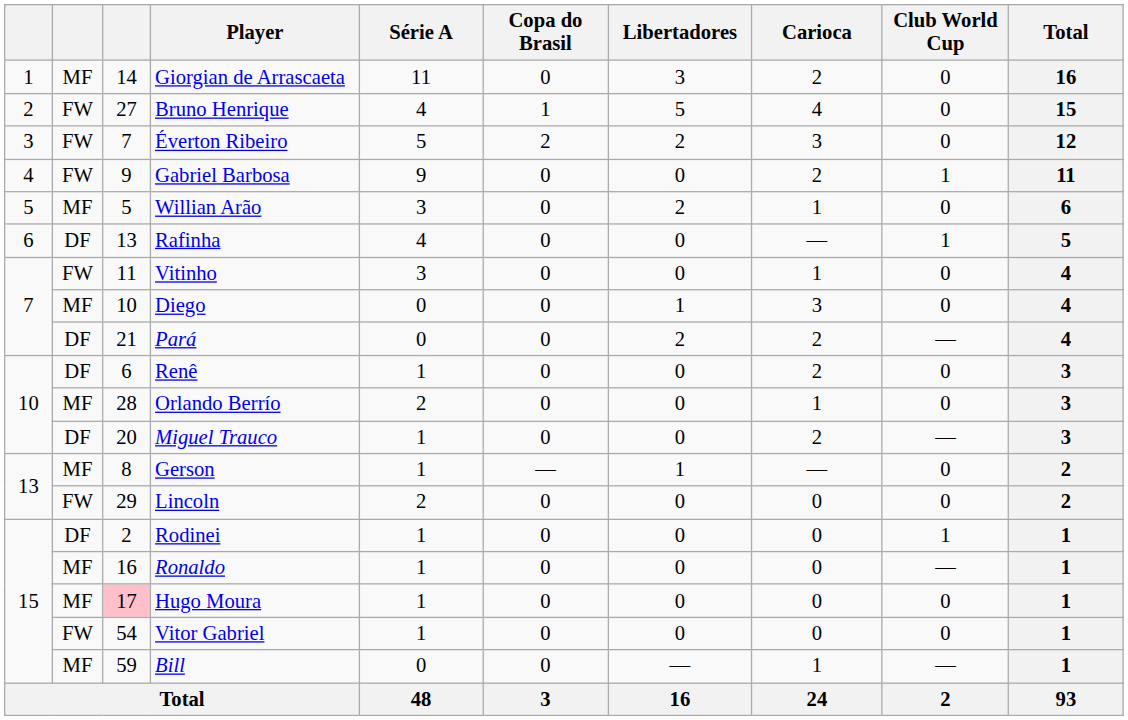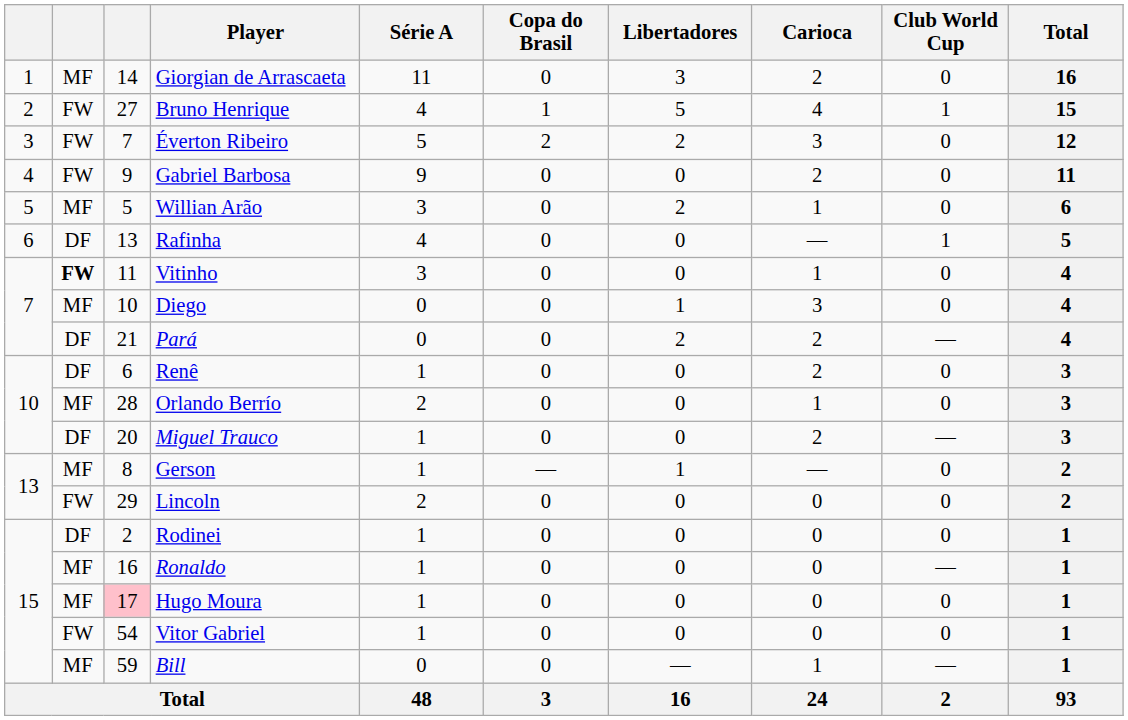 <table class="wikitable sortable" style="text-align:center">
 <tr>
 <th style="width:35px;"></th>
 <th style="width:35px;"></th>
 <th style="width:35px;"></th>
 <th style="width:190px;">Player</th>
 <th style="width:110px;">Série A</th>
 <th style="width:110px;">Copa do Brasil</th>
 <th style="width:110px;">Libertadores</th>
 <th style="width:110px;">Carioca</th>
 <th style="width:110px;">Club World Cup</th>
 <th style="width:100px;">Total</th>
 </tr>
 <tr>
 <td>1</td>
 <td>MF</td>
 <td>14</td>
 <td align="left"> <a href='#'>Giorgian de Arrascaeta</a></td>
 <td>11</td>
 <td>0</td>
 <td>3</td>
 <td>2</td>
 <td>0</td>
 <th>16</th>
 </tr>
 <tr>
 <td>2</td>
 <td>FW</td>
 <td>27</td>
 <td align="left"> <a href='#'>Bruno Henrique</a></td>
 <td>4</td>
 <td>1</td>
 <td>5</td>
 <td>4</td>
-<td>0</td>
+<td>1</td>
 <th>15</th>
 </tr>
 <tr>
 <td>3</td>
 <td>FW</td>
 <td>7</td>
 <td align="left"> <a href='#'>Éverton Ribeiro</a></td>
 <td>5</td>
 <td>2</td>
 <td>2</td>
 <td>3</td>
 <td>0</td>
 <th>12</th>
 </tr>
 <tr>
 <td>4</td>
 <td>FW</td>
 <td>9</td>
 <td align="left"> <a href='#'>Gabriel Barbosa</a></td>
 <td>9</td>
 <td>0</td>
 <td>0</td>
 <td>2</td>
-<td>1</td>
+<td>0</td>
 <th>11</th>
 </tr>
 <tr>
 <td>5</td>
 <td>MF</td>
 <td>5</td>
 <td align="left"> <a href='#'>Willian Arão</a></td>
 <td>3</td>
 <td>0</td>
 <td>2</td>
 <td>1</td>
 <td>0</td>
 <th>6</th>
 </tr>
 <tr>
 <td>6</td>
 <td>DF</td>
 <td>13</td>
 <td align="left"> <a href='#'>Rafinha</a></td>
 <td>4</td>
 <td>0</td>
 <td>0</td>
 <td>—</td>
 <td>1</td>
 <th>5</th>
 </tr>
 <tr>
 <td rowspan="3">7</td>
-<td>FW</td>
+<td><strong>FW</strong></td>
 <td>11</td>
 <td align="left"> <a href='#'>Vitinho</a></td>
 <td>3</td>
 <td>0</td>
 <td>0</td>
 <td>1</td>
 <td>0</td>
 <th>4</th>
 </tr>
 <tr>
 <td>MF</td>
 <td>10</td>
 <td align="left"> <a href='#'>Diego</a></td>
 <td>0</td>
 <td>0</td>
 <td>1</td>
 <td>3</td>
 <td>0</td>
 <th>4</th>
 </tr>
 <tr>
 <td>DF</td>
 <td>21</td>
 <td align="left"> <a href='#'><em>Pará</em></a></td>
 <td>0</td>
 <td>0</td>
 <td>2</td>
 <td>2</td>
 <td>—</td>
 <th>4</th>
 </tr>
 <tr>
 <td rowspan="3">10</td>
 <td>DF</td>
 <td>6</td>
 <td align="left"> <a href='#'>Renê</a></td>
 <td>1</td>
 <td>0</td>
 <td>0</td>
 <td>2</td>
 <td>0</td>
 <th>3</th>
 </tr>
 <tr>
 <td>MF</td>
 <td>28</td>
 <td align="left"> <a href='#'>Orlando Berrío</a></td>
 <td>2</td>
 <td>0</td>
 <td>0</td>
 <td>1</td>
 <td>0</td>
 <th>3</th>
 </tr>
 <tr>
 <td>DF</td>
 <td>20</td>
 <td align="left"> <em><a href='#'>Miguel Trauco</a></em></td>
 <td>1</td>
 <td>0</td>
 <td>0</td>
 <td>2</td>
 <td>—</td>
 <th>3</th>
 </tr>
 <tr>
 <td rowspan="2">13</td>
 <td>MF</td>
 <td>8</td>
 <td align="left"> <a href='#'>Gerson</a></td>
 <td>1</td>
 <td>—</td>
 <td>1</td>
 <td>—</td>
 <td>0</td>
 <th>2</th>
 </tr>
 <tr>
 <td>FW</td>
 <td>29</td>
 <td align="left"> <a href='#'>Lincoln</a></td>
 <td>2</td>
 <td>0</td>
 <td>0</td>
 <td>0</td>
 <td>0</td>
 <th>2</th>
 </tr>
 <tr>
 <td rowspan="5">15</td>
 <td>DF</td>
 <td>2</td>
 <td align="left"> <a href='#'>Rodinei</a></td>
 <td>1</td>
 <td>0</td>
 <td>0</td>
 <td>0</td>
-<td>1</td>
+<td>0</td>
 <th>1</th>
 </tr>
 <tr>
 <td>MF</td>
 <td>16</td>
 <td align="left"> <a href='#'><em>Ronaldo</em></a></td>
 <td>1</td>
 <td>0</td>
 <td>0</td>
 <td>0</td>
 <td>—</td>
 <th>1</th>
 </tr>
 <tr>
 <td>MF</td>
 <td style="background: pink;">17</td>
 <td align="left"> <a href='#'>Hugo Moura</a></td>
 <td>1</td>
 <td>0</td>
 <td>0</td>
 <td>0</td>
 <td>0</td>
 <th>1</th>
 </tr>
 <tr>
 <td>FW</td>
 <td>54</td>
 <td align="left"> <a href='#'>Vitor Gabriel</a></td>
 <td>1</td>
 <td>0</td>
 <td>0</td>
 <td>0</td>
 <td>0</td>
 <th>1</th>
 </tr>
 <tr>
 <td>MF</td>
 <td>59</td>
 <td align="left"> <a href='#'><em>Bill</em></a></td>
 <td>0</td>
 <td>0</td>
 <td>—</td>
 <td>1</td>
 <td>—</td>
 <th>1</th>
 </tr>
 <tr>
 <th colspan="4">Total</th>
 <th>48</th>
 <th>3</th>
 <th>16</th>
 <th>24</th>
 <th>2</th>
 <th>93</th>
 </tr>
 </table>
